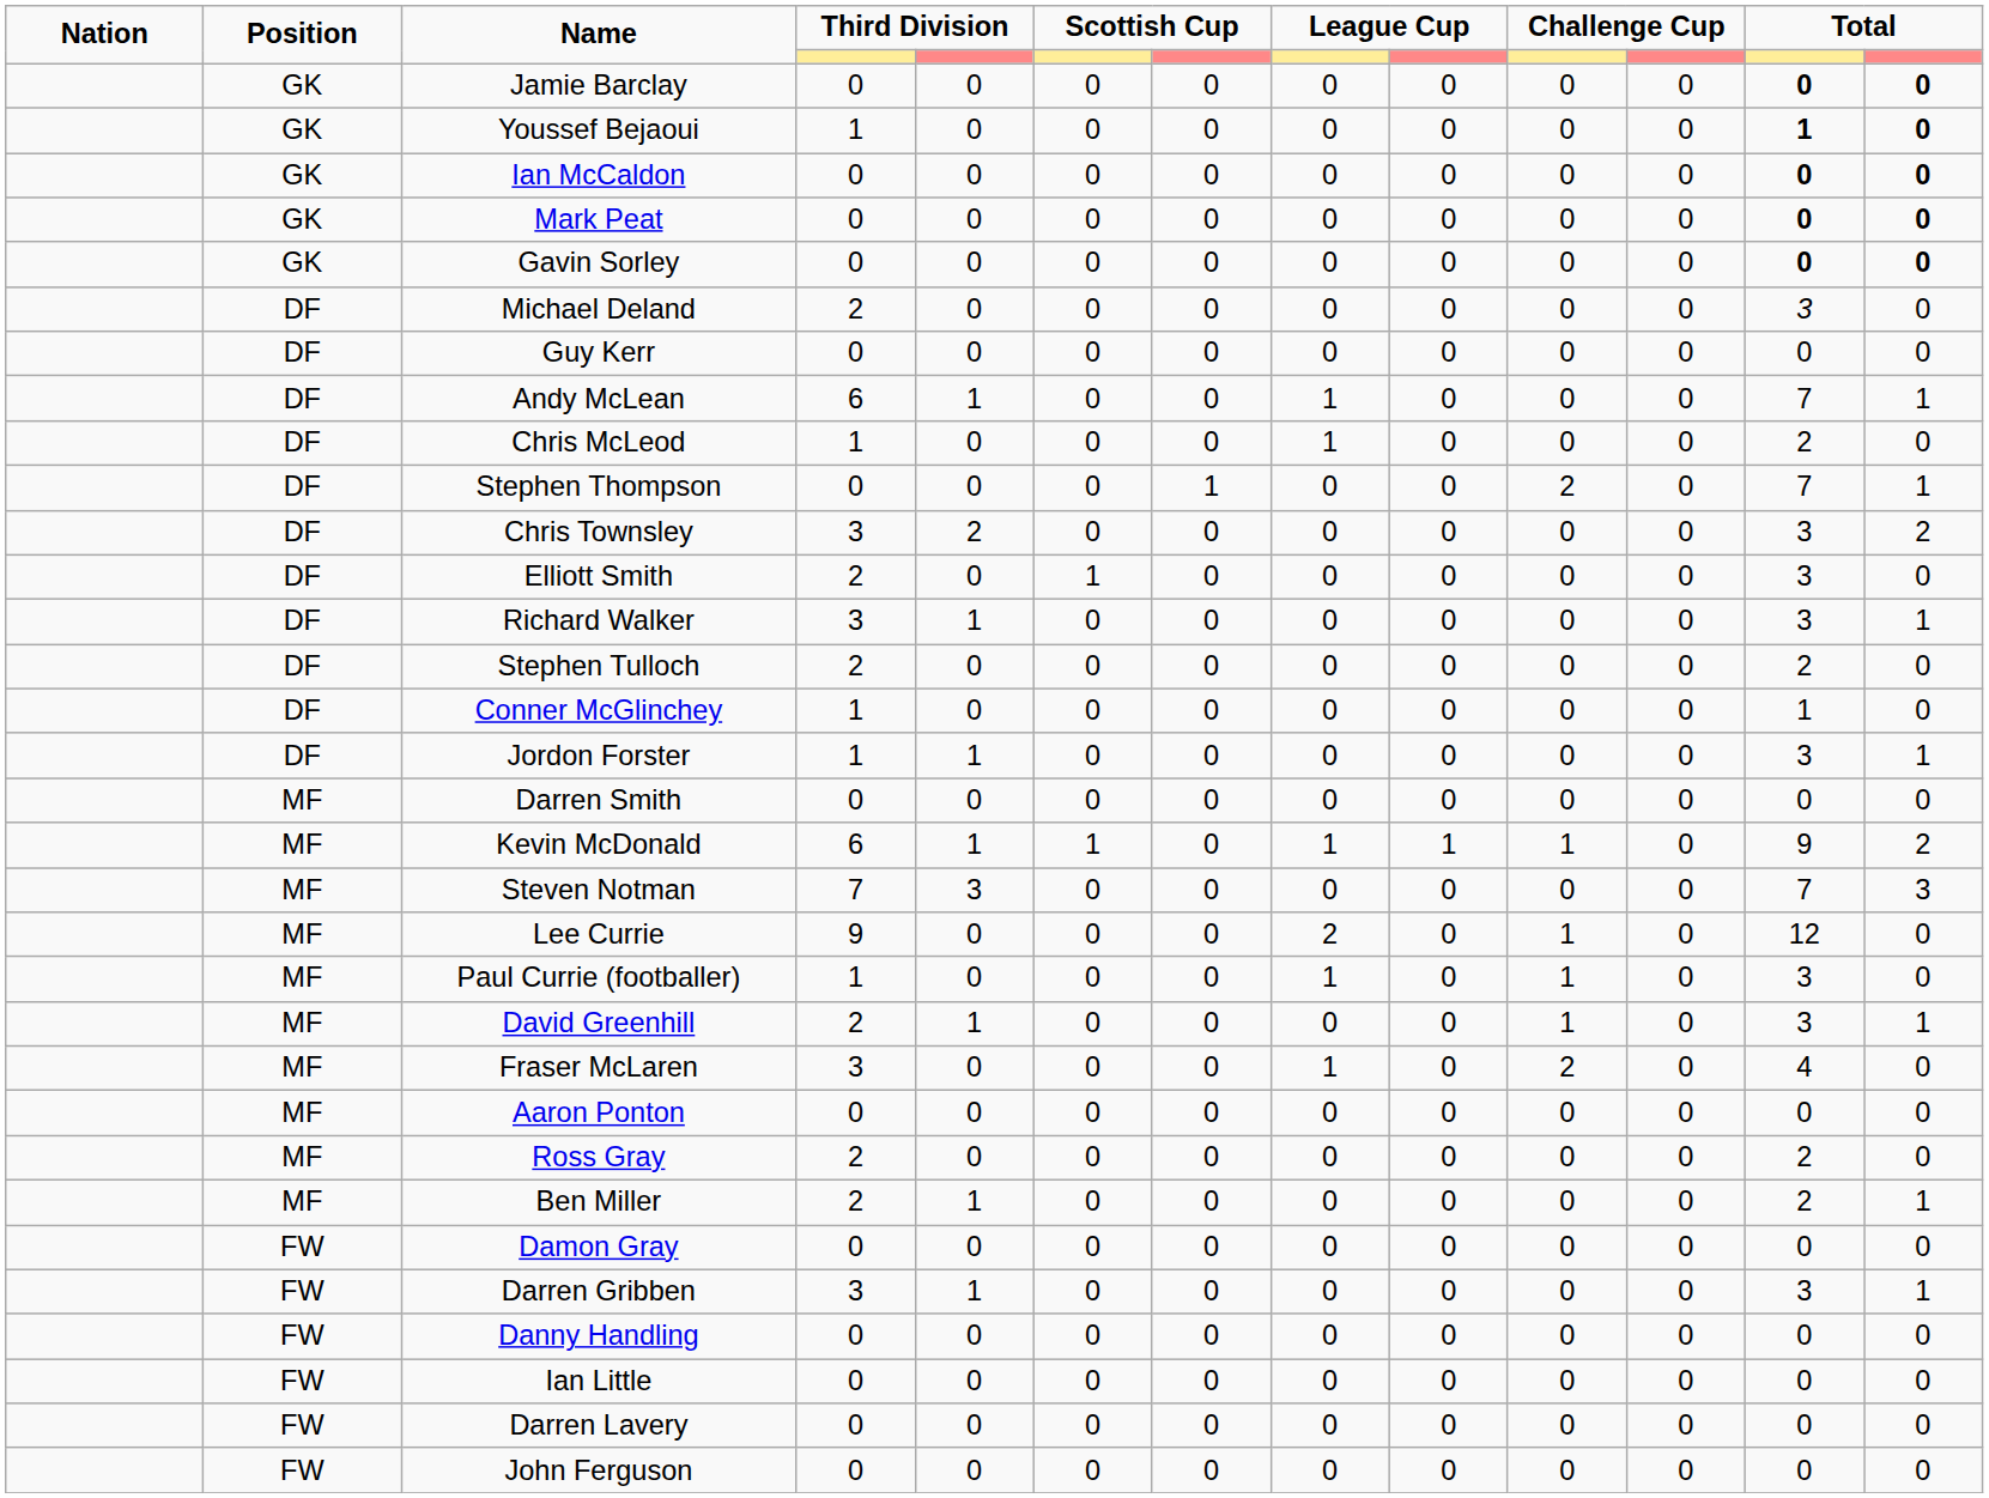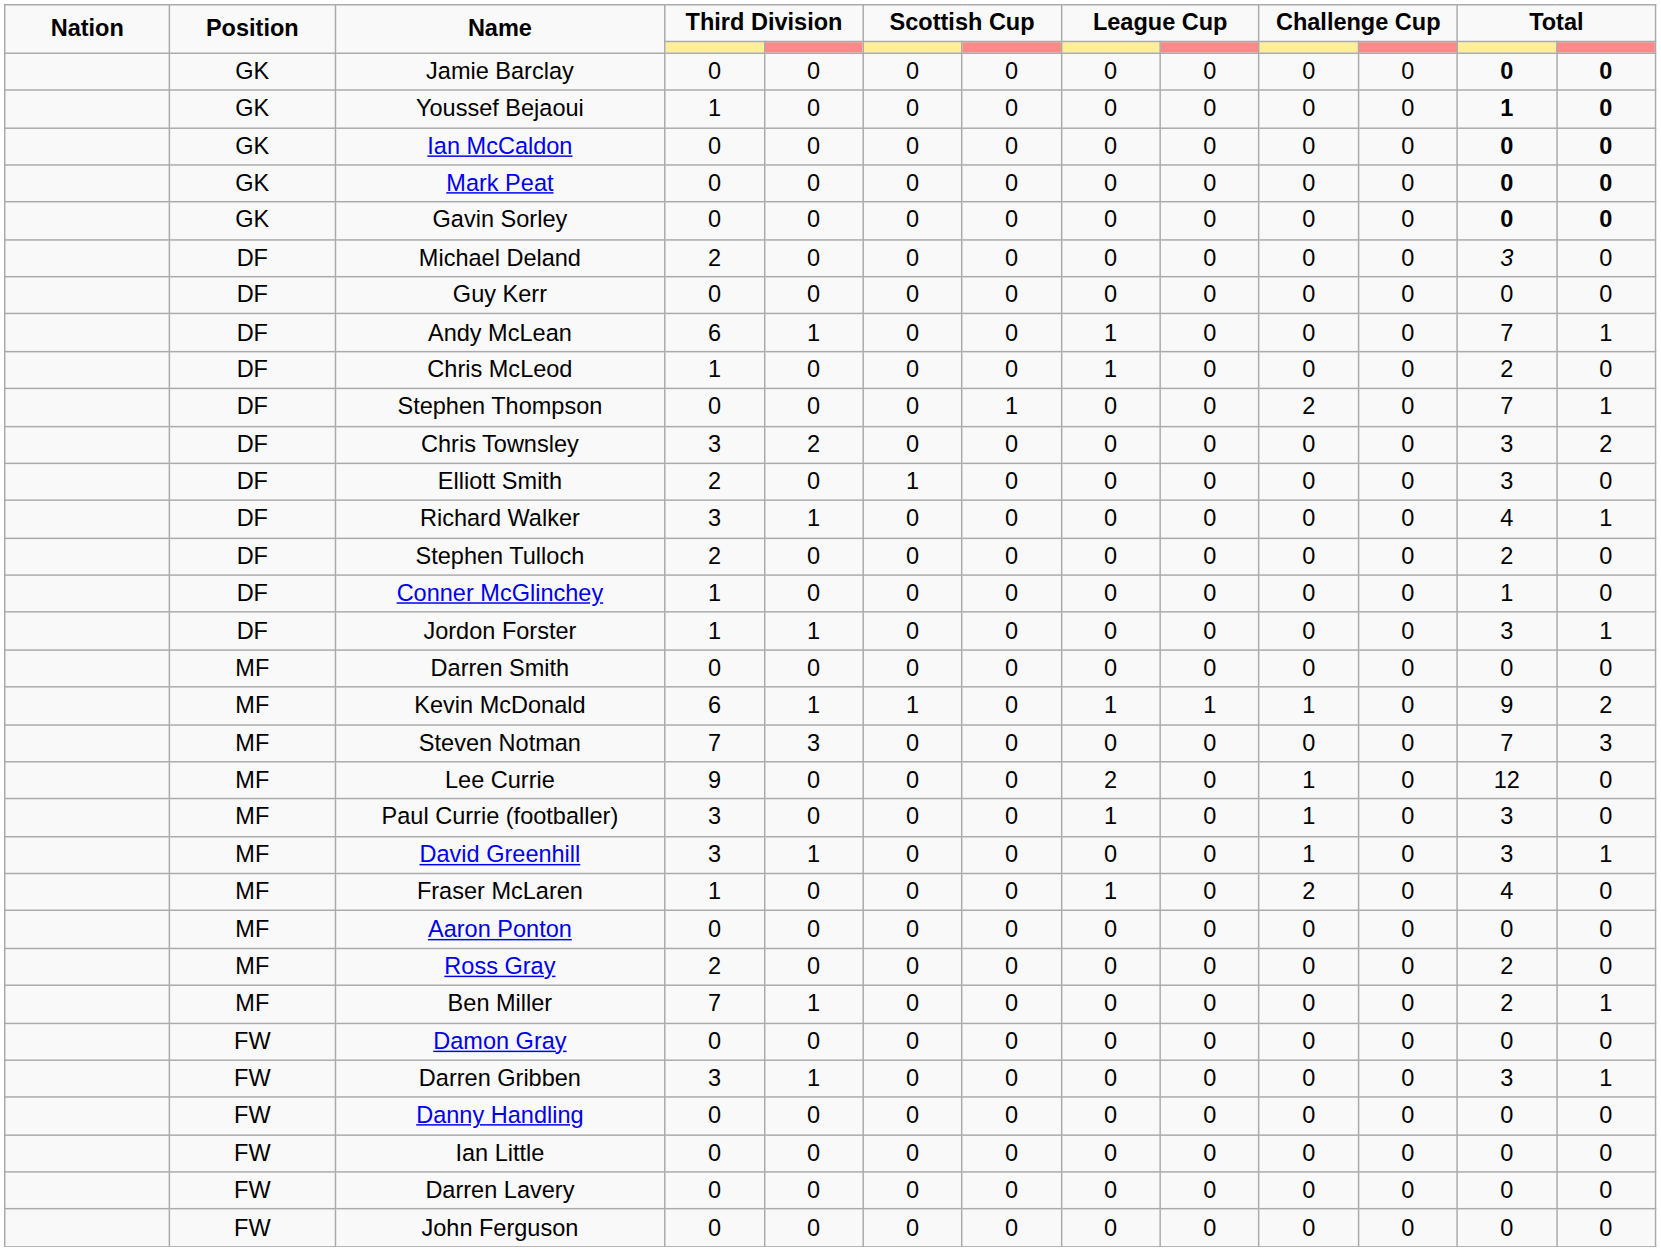 <table class="wikitable" style="text-align:center;">
 <tr style="text-align:center;">
 <td rowspan="2"  style="width:10%; "><strong>Nation</strong></td>
 <td rowspan="2"  style="width:10%; "><strong>Position</strong></td>
 <td rowspan="2"  style="width:20%; "><strong>Name</strong></td>
 <td colspan="2"><strong>Third Division</strong></td>
 <td colspan="2"><strong>Scottish Cup</strong></td>
 <td colspan="2"><strong>League Cup</strong></td>
 <td colspan="2"><strong>Challenge Cup</strong></td>
 <td colspan="2"><strong>Total </strong></td>
 </tr>
 <tr>
 <th style="width:60px; background:#fe9;"></th>
 <th style="width:60px; background:#ff8888;"></th>
 <th style="width:60px; background:#fe9;"></th>
 <th style="width:60px; background:#ff8888;"></th>
 <th style="width:60px; background:#fe9;"></th>
 <th style="width:60px; background:#ff8888;"></th>
 <th style="width:60px; background:#fe9;"></th>
 <th style="width:60px; background:#ff8888;"></th>
 <th style="width:60px; background:#fe9;"></th>
 <th style="width:60px; background:#ff8888;"></th>
 </tr>
 <tr>
 <td></td>
 <td>GK</td>
 <td>Jamie Barclay</td>
 <td>0</td>
 <td>0</td>
 <td>0</td>
 <td>0</td>
 <td>0</td>
 <td>0</td>
 <td>0</td>
 <td>0</td>
 <td><strong>0</strong></td>
 <td><strong>0</strong></td>
 </tr>
 <tr>
 <td></td>
 <td>GK</td>
 <td>Youssef Bejaoui</td>
 <td>1</td>
 <td>0</td>
 <td>0</td>
 <td>0</td>
 <td>0</td>
 <td>0</td>
 <td>0</td>
 <td>0</td>
 <td><strong>1</strong></td>
 <td><strong>0</strong></td>
 </tr>
 <tr>
 <td></td>
 <td>GK</td>
 <td><a href='#'>Ian McCaldon</a></td>
 <td>0</td>
 <td>0</td>
 <td>0</td>
 <td>0</td>
 <td>0</td>
 <td>0</td>
 <td>0</td>
 <td>0</td>
 <td><strong>0</strong></td>
 <td><strong>0</strong></td>
 </tr>
 <tr>
 <td></td>
 <td>GK</td>
 <td><a href='#'>Mark Peat</a></td>
 <td>0</td>
 <td>0</td>
 <td>0</td>
 <td>0</td>
 <td>0</td>
 <td>0</td>
 <td>0</td>
 <td>0</td>
 <td><strong>0</strong></td>
 <td><strong>0</strong></td>
 </tr>
 <tr>
 <td></td>
 <td>GK</td>
 <td>Gavin Sorley</td>
 <td>0</td>
 <td>0</td>
 <td>0</td>
 <td>0</td>
 <td>0</td>
 <td>0</td>
 <td>0</td>
 <td>0</td>
 <td><strong>0</strong></td>
 <td><strong>0</strong></td>
 </tr>
 <tr>
 <td></td>
 <td>DF</td>
 <td>Michael Deland</td>
 <td>2</td>
 <td>0</td>
 <td>0</td>
 <td>0</td>
 <td>0</td>
 <td>0</td>
 <td>0</td>
 <td>0</td>
 <td><em>3<strong></td>
 <td></strong>0<strong></td>
 </tr>
 <tr>
 <td></td>
 <td>DF</td>
 <td>Guy Kerr</td>
 <td>0</td>
 <td>0</td>
 <td>0</td>
 <td>0</td>
 <td>0</td>
 <td>0</td>
 <td>0</td>
 <td>0</td>
 <td></strong>0<strong></td>
 <td></strong>0<strong></td>
 </tr>
 <tr>
 <td></td>
 <td>DF</td>
 <td>Andy McLean</td>
 <td>6</td>
 <td>1</td>
 <td>0</td>
 <td>0</td>
 <td>1</td>
 <td>0</td>
 <td>0</td>
 <td>0</td>
 <td></strong>7<strong></td>
 <td></strong>1<strong></td>
 </tr>
 <tr>
 <td></td>
 <td>DF</td>
 <td>Chris McLeod</td>
 <td>1</td>
 <td>0</td>
 <td>0</td>
 <td>0</td>
 <td>1</td>
 <td>0</td>
 <td>0</td>
 <td>0</td>
 <td></strong>2<strong></td>
 <td></strong>0<strong></td>
 </tr>
 <tr>
 <td></td>
 <td>DF</td>
 <td>Stephen Thompson</td>
 <td>0</td>
 <td>0</td>
 <td>0</td>
 <td>1</td>
 <td>0</td>
 <td>0</td>
 <td>2</td>
 <td>0</td>
 <td></strong>7<strong></td>
 <td></strong>1<strong></td>
 </tr>
 <tr>
 <td></td>
 <td>DF</td>
 <td>Chris Townsley</td>
 <td>3</td>
 <td>2</td>
 <td>0</td>
 <td>0</td>
 <td>0</td>
 <td>0</td>
 <td>0</td>
 <td>0</td>
 <td></strong>3<strong></td>
 <td></strong>2<strong></td>
 </tr>
 <tr>
 <td></td>
 <td>DF</td>
 <td>Elliott Smith</td>
 <td>2</td>
 <td>0</td>
 <td>1</td>
 <td>0</td>
 <td>0</td>
 <td>0</td>
 <td>0</td>
 <td>0</td>
 <td></strong>3<strong></td>
 <td></strong>0<strong></td>
 </tr>
 <tr>
 <td></td>
 <td>DF</td>
 <td>Richard Walker</td>
 <td>3</td>
 <td>1</td>
 <td>0</td>
 <td>0</td>
 <td>0</td>
 <td>0</td>
 <td>0</td>
 <td>0</td>
-<td></strong>3<strong></td>
+<td></strong>4<strong></td>
 <td></strong>1<strong></td>
 </tr>
 <tr>
 <td></td>
 <td>DF</td>
 <td>Stephen Tulloch</td>
 <td>2</td>
 <td>0</td>
 <td>0</td>
 <td>0</td>
 <td>0</td>
 <td>0</td>
 <td>0</td>
 <td>0</td>
 <td></strong>2<strong></td>
 <td></strong>0<strong></td>
 </tr>
 <tr>
 <td></td>
 <td>DF</td>
 <td><a href='#'>Conner McGlinchey</a></td>
 <td>1</td>
 <td>0</td>
 <td>0</td>
 <td>0</td>
 <td>0</td>
 <td>0</td>
 <td>0</td>
 <td>0</td>
 <td></strong>1<strong></td>
 <td></strong>0<strong></td>
 </tr>
 <tr>
 <td></td>
 <td>DF</td>
 <td>Jordon Forster</td>
 <td>1</td>
 <td>1</td>
 <td>0</td>
 <td>0</td>
 <td>0</td>
 <td>0</td>
 <td>0</td>
 <td>0</td>
 <td></strong>3<strong></td>
 <td></strong>1<strong></td>
 </tr>
 <tr>
 <td></td>
 <td>MF</td>
 <td>Darren Smith</td>
 <td>0</td>
 <td>0</td>
 <td>0</td>
 <td>0</td>
 <td>0</td>
 <td>0</td>
 <td>0</td>
 <td>0</td>
 <td></strong>0<strong></td>
 <td></strong>0<strong></td>
 </tr>
 <tr>
 <td></td>
 <td>MF</td>
 <td>Kevin McDonald</td>
 <td>6</td>
 <td>1</td>
 <td>1</td>
 <td>0</td>
 <td>1</td>
 <td>1</td>
 <td>1</td>
 <td>0</td>
 <td></strong>9<strong></td>
 <td></strong>2<strong></td>
 </tr>
 <tr>
 <td></td>
 <td>MF</td>
 <td>Steven Notman</td>
 <td>7</td>
 <td>3</td>
 <td>0</td>
 <td>0</td>
 <td>0</td>
 <td>0</td>
 <td>0</td>
 <td>0</td>
 <td></strong>7<strong></td>
 <td></strong>3<strong></td>
 </tr>
 <tr>
 <td></td>
 <td>MF</td>
 <td>Lee Currie</td>
 <td>9</td>
 <td>0</td>
 <td>0</td>
 <td>0</td>
 <td>2</td>
 <td>0</td>
 <td>1</td>
 <td>0</td>
 <td></strong>12<strong></td>
 <td></strong>0<strong></td>
 </tr>
 <tr>
 <td></td>
 <td>MF</td>
 <td>Paul Currie (footballer)</td>
-<td>1</td>
+<td>3</td>
 <td>0</td>
 <td>0</td>
 <td>0</td>
 <td>1</td>
 <td>0</td>
 <td>1</td>
 <td>0</td>
 <td></strong>3<strong></td>
 <td></strong>0<strong></td>
 </tr>
 <tr>
 <td></td>
 <td>MF</td>
 <td><a href='#'>David Greenhill</a></td>
-<td>2</td>
+<td>3</td>
 <td>1</td>
 <td>0</td>
 <td>0</td>
 <td>0</td>
 <td>0</td>
 <td>1</td>
 <td>0</td>
 <td></strong>3<strong></td>
 <td></strong>1<strong></td>
 </tr>
 <tr>
 <td></td>
 <td>MF</td>
 <td>Fraser McLaren</td>
-<td>3</td>
+<td>1</td>
 <td>0</td>
 <td>0</td>
 <td>0</td>
 <td>1</td>
 <td>0</td>
 <td>2</td>
 <td>0</td>
 <td></strong>4<strong></td>
 <td></strong>0<strong></td>
 </tr>
 <tr>
 <td></td>
 <td>MF</td>
 <td><a href='#'>Aaron Ponton</a></td>
 <td>0</td>
 <td>0</td>
 <td>0</td>
 <td>0</td>
 <td>0</td>
 <td>0</td>
 <td>0</td>
 <td>0</td>
 <td></strong>0<strong></td>
 <td></strong>0<strong></td>
 </tr>
 <tr>
 <td></td>
 <td>MF</td>
 <td><a href='#'>Ross Gray</a></td>
 <td>2</td>
 <td>0</td>
 <td>0</td>
 <td>0</td>
 <td>0</td>
 <td>0</td>
 <td>0</td>
 <td>0</td>
 <td></strong>2<strong></td>
 <td></strong>0<strong></td>
 </tr>
 <tr>
 <td></td>
 <td>MF</td>
 <td>Ben Miller</td>
-<td>2</td>
+<td>7</td>
 <td>1</td>
 <td>0</td>
 <td>0</td>
 <td>0</td>
 <td>0</td>
 <td>0</td>
 <td>0</td>
 <td></strong>2<strong></td>
 <td></strong>1<strong></td>
 </tr>
 <tr>
 <td></td>
 <td>FW</td>
 <td><a href='#'>Damon Gray</a></td>
 <td>0</td>
 <td>0</td>
 <td>0</td>
 <td>0</td>
 <td>0</td>
 <td>0</td>
 <td>0</td>
 <td>0</td>
 <td></strong>0<strong></td>
 <td></strong>0<strong></td>
 </tr>
 <tr>
 <td></td>
 <td>FW</td>
 <td>Darren Gribben</td>
 <td>3</td>
 <td>1</td>
 <td>0</td>
 <td>0</td>
 <td>0</td>
 <td>0</td>
 <td>0</td>
 <td>0</td>
 <td></strong>3<strong></td>
 <td></strong>1<strong></td>
 </tr>
 <tr>
 <td></td>
 <td>FW</td>
 <td><a href='#'>Danny Handling</a></td>
 <td>0</td>
 <td>0</td>
 <td>0</td>
 <td>0</td>
 <td>0</td>
 <td>0</td>
 <td>0</td>
 <td>0</td>
 <td></strong>0<strong></td>
 <td></strong>0<strong></td>
 </tr>
 <tr>
 <td></td>
 <td>FW</td>
 <td>Ian Little</td>
 <td>0</td>
 <td>0</td>
 <td>0</td>
 <td>0</td>
 <td>0</td>
 <td>0</td>
 <td>0</td>
 <td>0</td>
 <td></strong>0<strong></td>
 <td></strong>0<strong></td>
 </tr>
 <tr>
 <td></td>
 <td>FW</td>
 <td>Darren Lavery</td>
 <td>0</td>
 <td>0</td>
 <td>0</td>
 <td>0</td>
 <td>0</td>
 <td>0</td>
 <td>0</td>
 <td>0</td>
 <td></strong>0<strong></td>
 <td></strong>0<strong></td>
 </tr>
 <tr>
 <td></td>
 <td>FW</td>
 <td>John Ferguson</td>
 <td>0</td>
 <td>0</td>
 <td>0</td>
 <td>0</td>
 <td>0</td>
 <td>0</td>
 <td>0</td>
 <td>0</td>
 <td></strong>0<strong></td>
 <td></strong>0<strong></td>
 </tr>
 </table>
